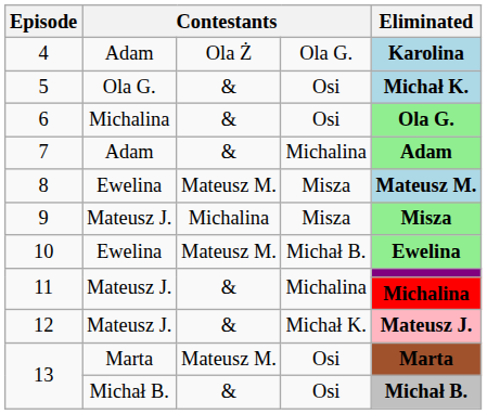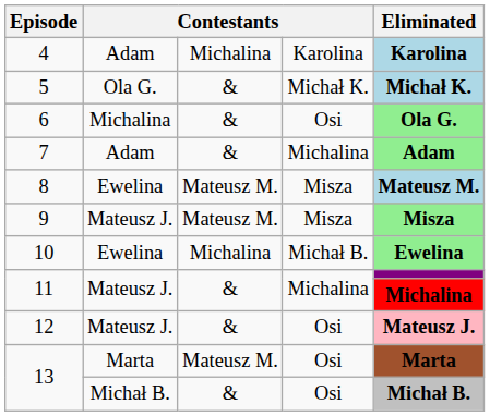 <table class="wikitable" border="2" style="text-align:center; font-size:85%;">
 <tr>
 <th>Episode</th>
 <th colspan="3">Contestants</th>
 <th>Eliminated</th>
 </tr>
 <tr>
 <td>4</td>
 <td>Adam</td>
-<td>Ola Ż</td>
-<td>Ola G.</td>
+<td>Michalina</td>
+<td>Karolina</td>
 <td style="background:lightblue;"><strong>Karolina</strong></td>
 </tr>
 <tr>
 <td>5</td>
 <td>Ola G.</td>
 <td>&</td>
-<td>Osi</td>
+<td>Michał K.</td>
 <td style="background:lightblue;"><strong>Michał K.</strong></td>
 </tr>
 <tr>
 <td>6</td>
 <td>Michalina</td>
 <td>&</td>
 <td>Osi</td>
 <td style="background:lightgreen;"><strong>Ola G.</strong></td>
 </tr>
 <tr>
 <td>7</td>
 <td>Adam</td>
 <td>&</td>
 <td>Michalina</td>
 <td style="background:lightgreen;"><strong>Adam</strong></td>
 </tr>
 <tr>
 <td>8</td>
 <td>Ewelina</td>
 <td>Mateusz M.</td>
 <td>Misza</td>
 <td style="background:lightblue;"><strong>Mateusz M.</strong></td>
 </tr>
 <tr>
 <td>9</td>
 <td>Mateusz J.</td>
-<td>Michalina</td>
+<td>Mateusz M.</td>
 <td>Misza</td>
 <td style="background:lightgreen;"><strong>Misza</strong></td>
 </tr>
 <tr>
 <td>10</td>
 <td>Ewelina</td>
-<td>Mateusz M.</td>
+<td>Michalina</td>
 <td>Michał B.</td>
 <td style="background:lightgreen;"><strong>Ewelina</strong></td>
 </tr>
 <tr>
 <td rowspan="2">11</td>
 <td rowspan="2">Mateusz J.</td>
 <td rowspan="2">&</td>
 <td rowspan="2">Michalina</td>
 <td style="background:purple;"><strong></strong></td>
 </tr>
 <tr>
 <td style="background:red;"><strong>Michalina</strong></td>
 </tr>
 <tr>
 <td>12</td>
 <td>Mateusz J.</td>
 <td>&</td>
-<td>Michał K.</td>
+<td>Osi</td>
 <td style="background:lightpink;"><strong>Mateusz J.</strong></td>
 </tr>
 <tr>
 <td rowspan="2">13</td>
 <td>Marta</td>
 <td>Mateusz M.</td>
 <td>Osi</td>
 <td style="background:sienna;"><strong>Marta</strong></td>
 </tr>
 <tr>
 <td>Michał B.</td>
 <td>&</td>
 <td>Osi</td>
 <td style="background:silver;"><strong>Michał B.</strong></td>
 </tr>
 </table>
